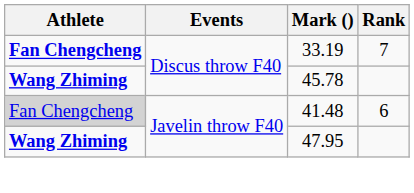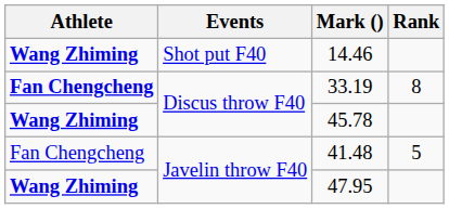 <table class=wikitable style="text-align: center; font-size:90%">
 <tr>
 <th>Athlete</th>
 <th>Events</th>
 <th>Mark ()</th>
 <th>Rank</th>
 </tr>
 <tr>
+<td align=left><strong><a href='#'>Wang Zhiming</a></strong></td>
+<td align=left><a href='#'>Shot put F40</a></td>
+<td>14.46 </td>
+<td></td>
+</tr>
+<tr>
 <td align=left><strong><a href='#'>Fan Chengcheng</a></strong></td>
 <td align=left rowspan=2><a href='#'>Discus throw F40</a></td>
 <td>33.19</td>
-<td>7</td>
+<td>8</td>
 </tr>
 <tr>
 <td align=left><strong><a href='#'>Wang Zhiming</a></strong></td>
 <td>45.78 </td>
 <td></td>
 </tr>
 <tr>
-<td align=left style="background: lightgrey;"><a href='#'>Fan Chengcheng</a></td>
+<td align=left><a href='#'>Fan Chengcheng</a></td>
 <td align=left rowspan=2><a href='#'>Javelin throw F40</a></td>
 <td>41.48</td>
-<td>6</td>
+<td>5</td>
 </tr>
 <tr>
 <td align=left><strong><a href='#'>Wang Zhiming</a></strong></td>
 <td>47.95 </td>
 <td></td>
 </tr>
 </table>
